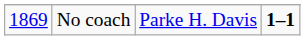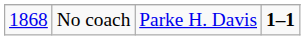 <table class="wikitable">
 <tr>
 </tr>
 <tr>
-<td><a href='#'>1869</a></td>
+<td><a href='#'>1868</a></td>
 <td>No coach</td>
 <td><a href='#'>Parke H. Davis</a></td>
 <td><strong>1–1</strong></td>
 </tr>
 </table>
